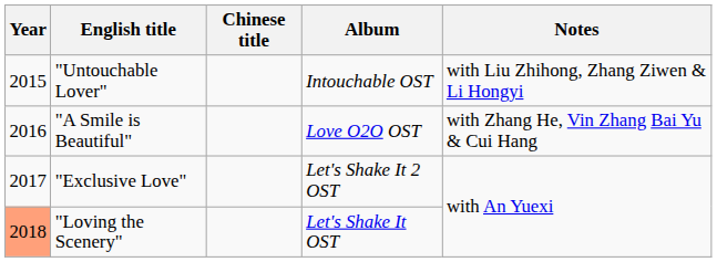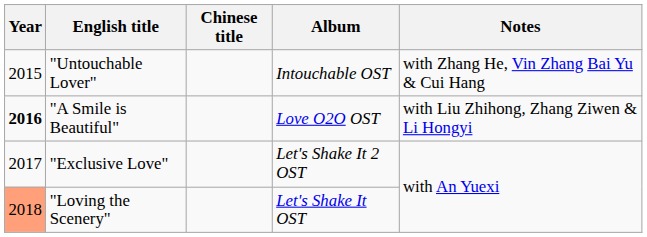 <table class="wikitable">
 <tr>
 <th>Year</th>
 <th>English title</th>
 <th>Chinese title</th>
 <th>Album</th>
 <th>Notes</th>
 </tr>
 <tr>
 <td>2015</td>
 <td>"Untouchable Lover"</td>
 <td></td>
 <td><em>Intouchable OST</em></td>
-<td>with Liu Zhihong, Zhang Ziwen & <a href='#'>Li Hongyi</a></td>
+<td>with Zhang He, <a href='#'>Vin Zhang</a> <a href='#'>Bai Yu</a> & Cui Hang</td>
 </tr>
 <tr>
-<td>2016</td>
+<td><strong>2016</strong></td>
 <td>"A Smile is Beautiful"</td>
 <td></td>
 <td><em><a href='#'>Love O2O</a> OST</em></td>
-<td>with Zhang He, <a href='#'>Vin Zhang</a> <a href='#'>Bai Yu</a> & Cui Hang</td>
+<td>with Liu Zhihong, Zhang Ziwen & <a href='#'>Li Hongyi</a></td>
 </tr>
 <tr>
 <td>2017</td>
 <td>"Exclusive Love"</td>
 <td></td>
 <td><em>Let's Shake It 2 OST</em></td>
 <td rowspan=2>with <a href='#'>An Yuexi</a></td>
 </tr>
 <tr>
 <td style="background: lightsalmon;">2018</td>
 <td>"Loving the Scenery"</td>
 <td></td>
 <td><em><a href='#'>Let's Shake It</a> OST</em></td>
 </tr>
 </table>
